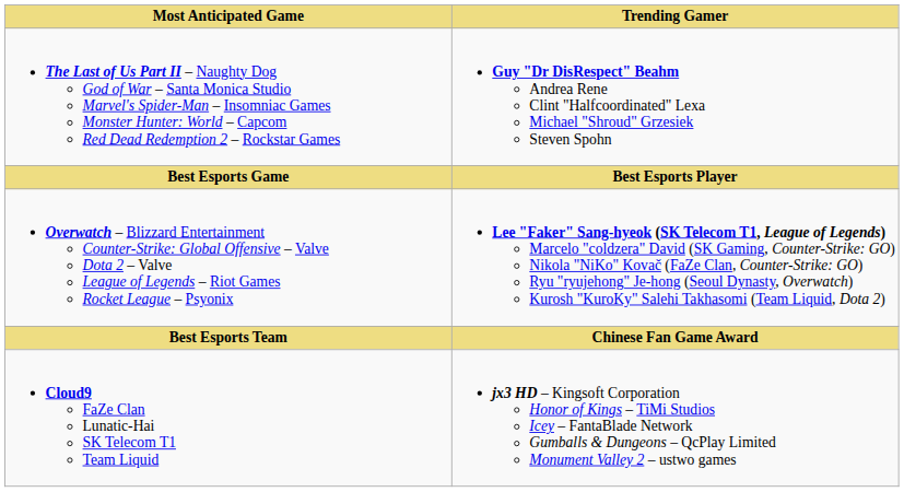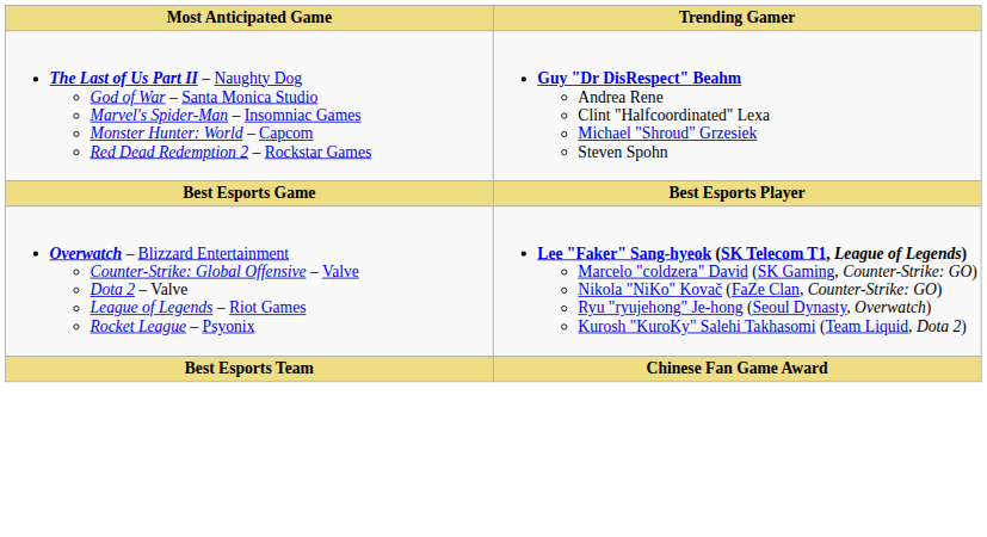 <table class=wikitable>
 <tr>
 <th style="background:#eedd82; width:50%">Most Anticipated Game</th>
 <th style="background:#eedd82; width:50%">Trending Gamer</th>
 </tr>
 <tr>
 <td valign="top"><br><ul><li><strong><em><a href='#'>The Last of Us Part II</a></em></strong> – <a href='#'>Naughty Dog</a><ul><li><em><a href='#'>God of War</a></em> – <a href='#'>Santa Monica Studio</a></li><li><em><a href='#'>Marvel's Spider-Man</a></em> – <a href='#'>Insomniac Games</a></li><li><em><a href='#'>Monster Hunter: World</a></em> – <a href='#'>Capcom</a></li><li><em><a href='#'>Red Dead Redemption 2</a></em> – <a href='#'>Rockstar Games</a></li></ul></li></ul></td>
 <td valign="top"><br><ul><li><strong><a href='#'>Guy "Dr DisRespect" Beahm</a></strong><ul><li>Andrea Rene</li><li>Clint "Halfcoordinated" Lexa</li><li><a href='#'>Michael "Shroud" Grzesiek</a></li><li>Steven Spohn</li></ul></li></ul></td>
 </tr>
 <tr>
 <th style="background:#eedd82; width:50%">Best Esports Game</th>
 <th style="background:#eedd82; width:50%">Best Esports Player</th>
 </tr>
 <tr>
 <td valign="top"><br><ul><li><strong><em><a href='#'>Overwatch</a></em></strong> – <a href='#'>Blizzard Entertainment</a><ul><li><em><a href='#'>Counter-Strike: Global Offensive</a></em> – <a href='#'>Valve</a></li><li><em><a href='#'>Dota 2</a></em> – Valve</li><li><em><a href='#'>League of Legends</a></em> – <a href='#'>Riot Games</a></li><li><em><a href='#'>Rocket League</a></em> – <a href='#'>Psyonix</a></li></ul></li></ul></td>
 <td valign="top"><br><ul><li><strong><a href='#'>Lee "Faker" Sang-hyeok</a> (<a href='#'>SK Telecom T1</a>, <em>League of Legends</em>)</strong><ul><li><a href='#'>Marcelo "coldzera" David</a> (<a href='#'>SK Gaming</a>, <em>Counter-Strike: GO</em>)</li><li><a href='#'>Nikola "NiKo" Kovač</a> (<a href='#'>FaZe Clan</a>, <em>Counter-Strike: GO</em>)</li><li><a href='#'>Ryu "ryujehong" Je-hong</a> (<a href='#'>Seoul Dynasty</a>, <em>Overwatch</em>)</li><li><a href='#'>Kurosh "KuroKy" Salehi Takhasomi</a> (<a href='#'>Team Liquid</a>, <em>Dota 2</em>)</li></ul></li></ul></td>
 </tr>
 <tr>
 <th style="background:#eedd82; width:50%">Best Esports Team</th>
 <th style="background:#eedd82; width:50%">Chinese Fan Game Award</th>
 </tr>
-<tr>
-<td valign="top"><br><ul><li><strong><a href='#'>Cloud9</a></strong><ul><li><a href='#'>FaZe Clan</a></li><li>Lunatic-Hai</li><li><a href='#'>SK Telecom T1</a></li><li><a href='#'>Team Liquid</a></li></ul></li></ul></td>
-<td valign="top"><br><ul><li><strong><em>jx3 HD</em></strong> – Kingsoft Corporation<ul><li><em><a href='#'>Honor of Kings</a></em> – <a href='#'>TiMi Studios</a></li><li><em><a href='#'>Icey</a></em> – FantaBlade Network</li><li><em>Gumballs & Dungeons</em> – QcPlay Limited</li><li><em><a href='#'>Monument Valley 2</a></em> – ustwo games</li></ul></li></ul></td>
-</tr>
 </table>
